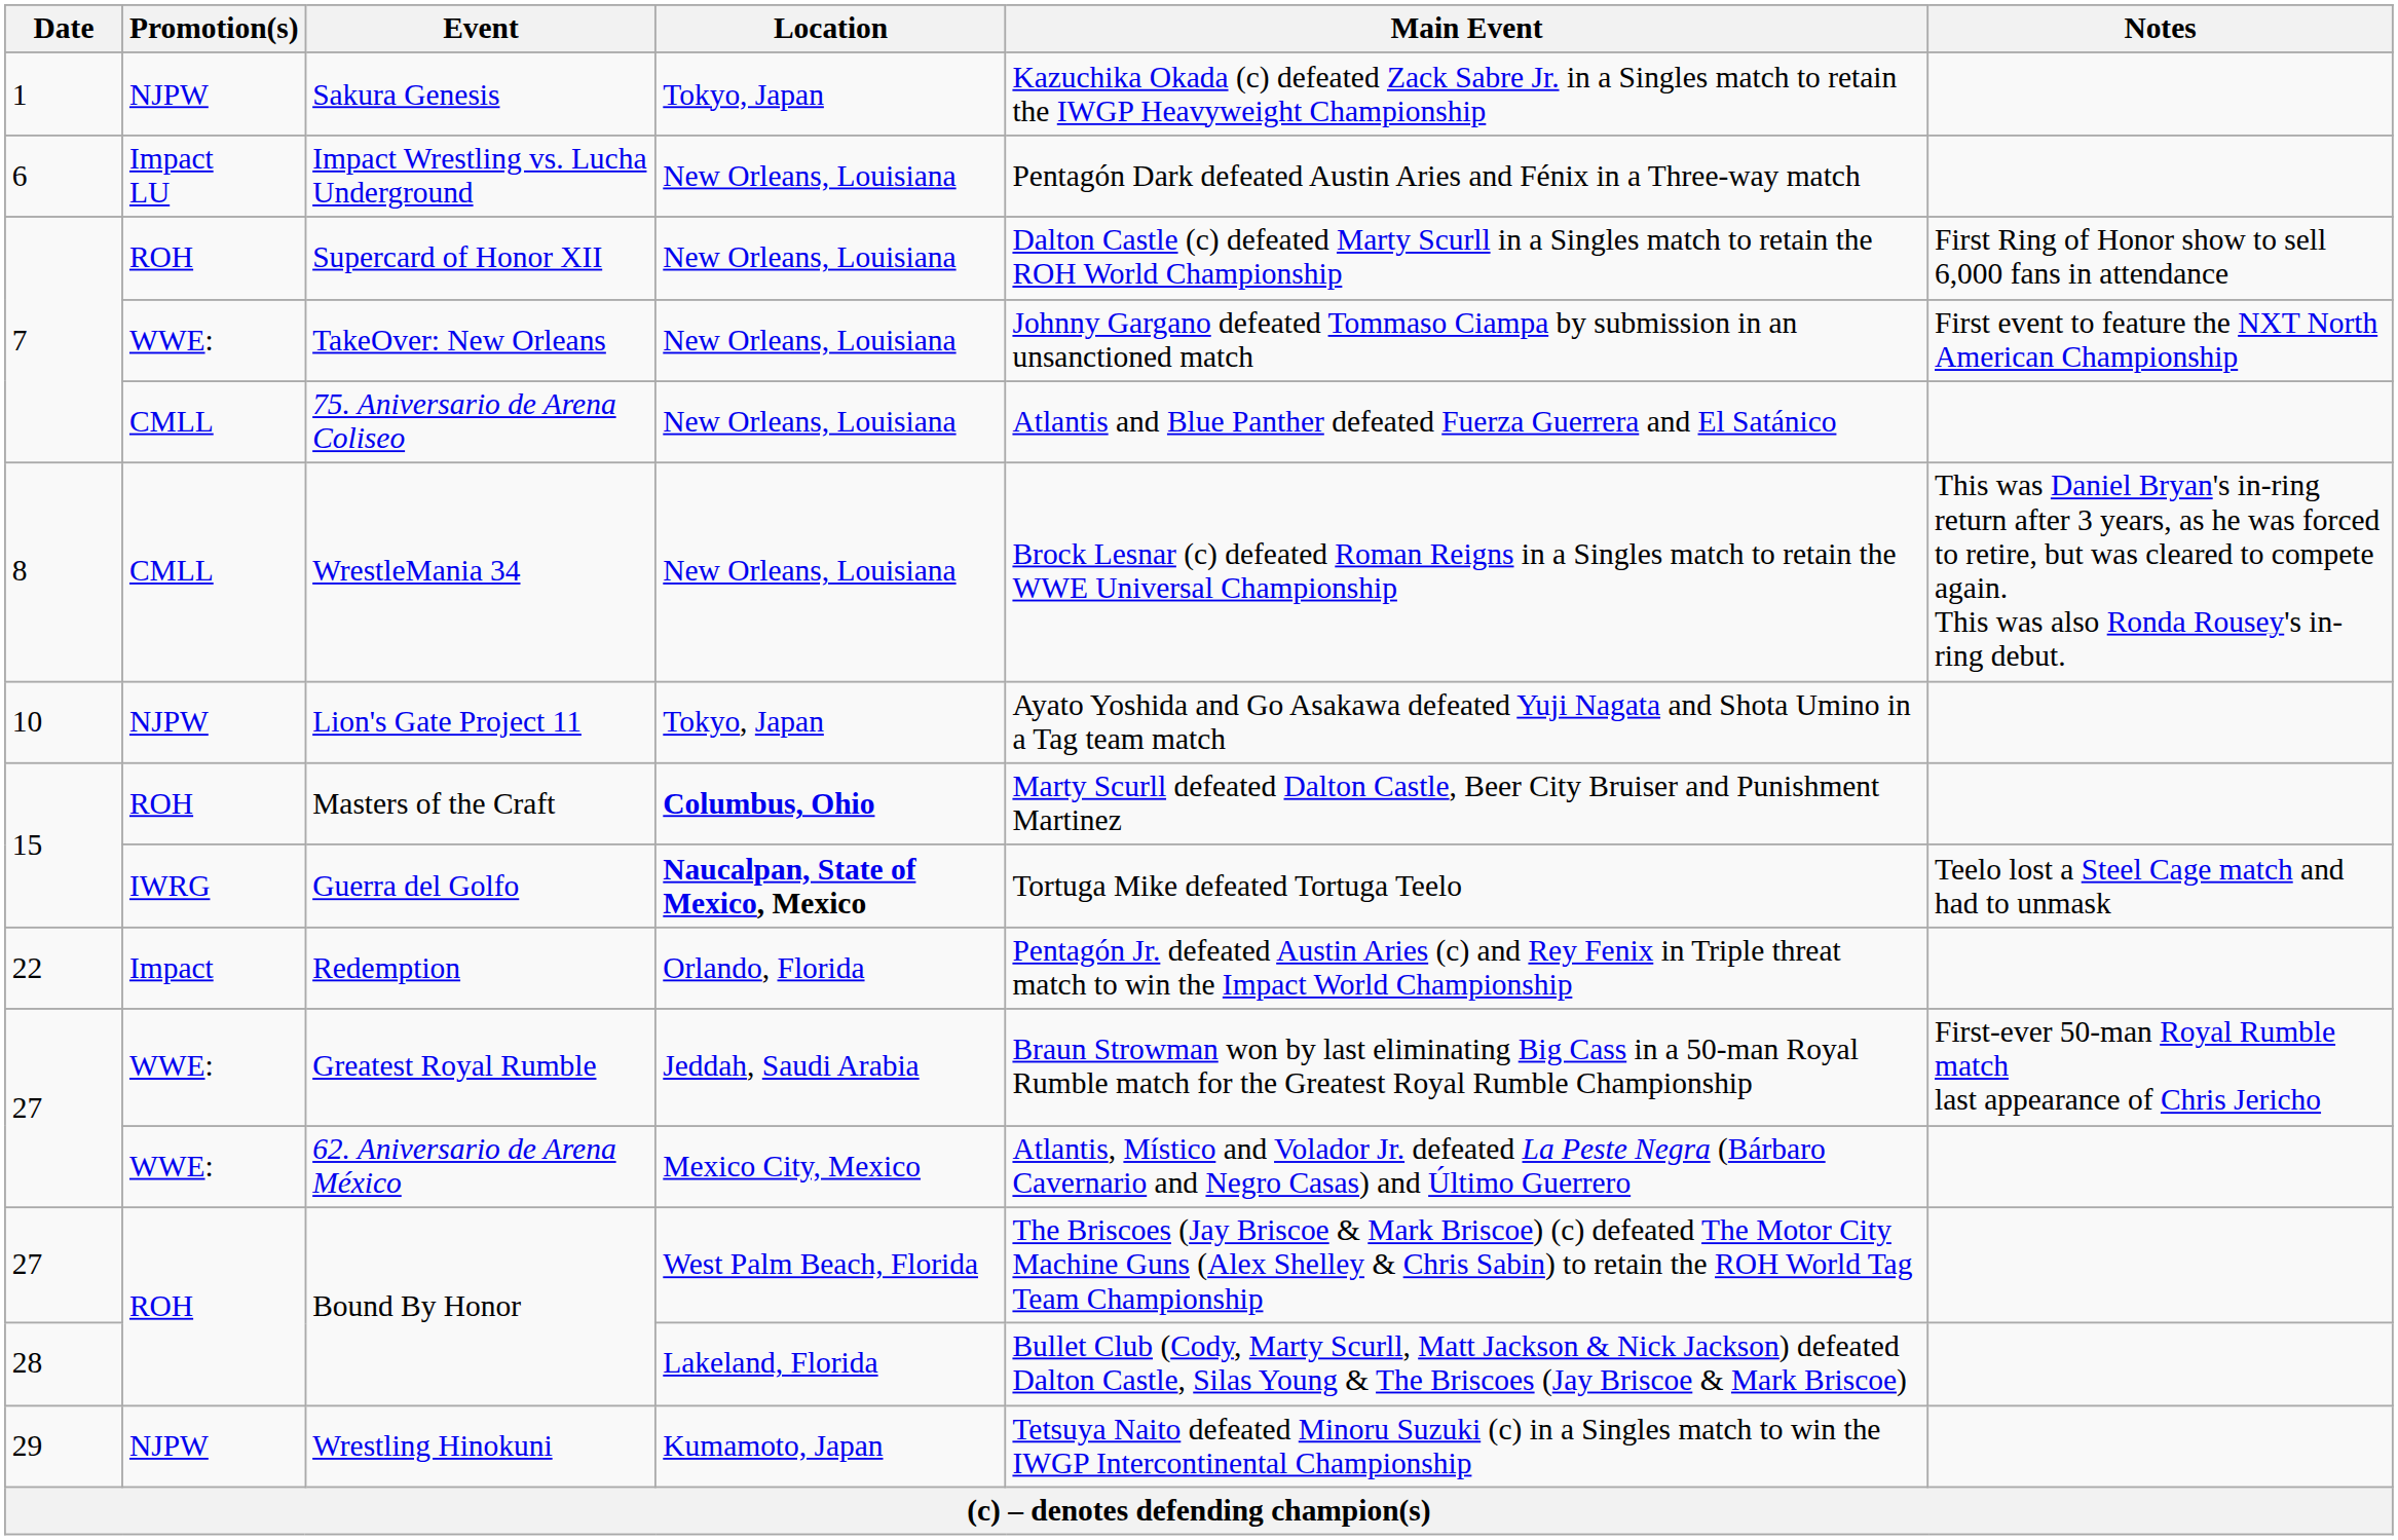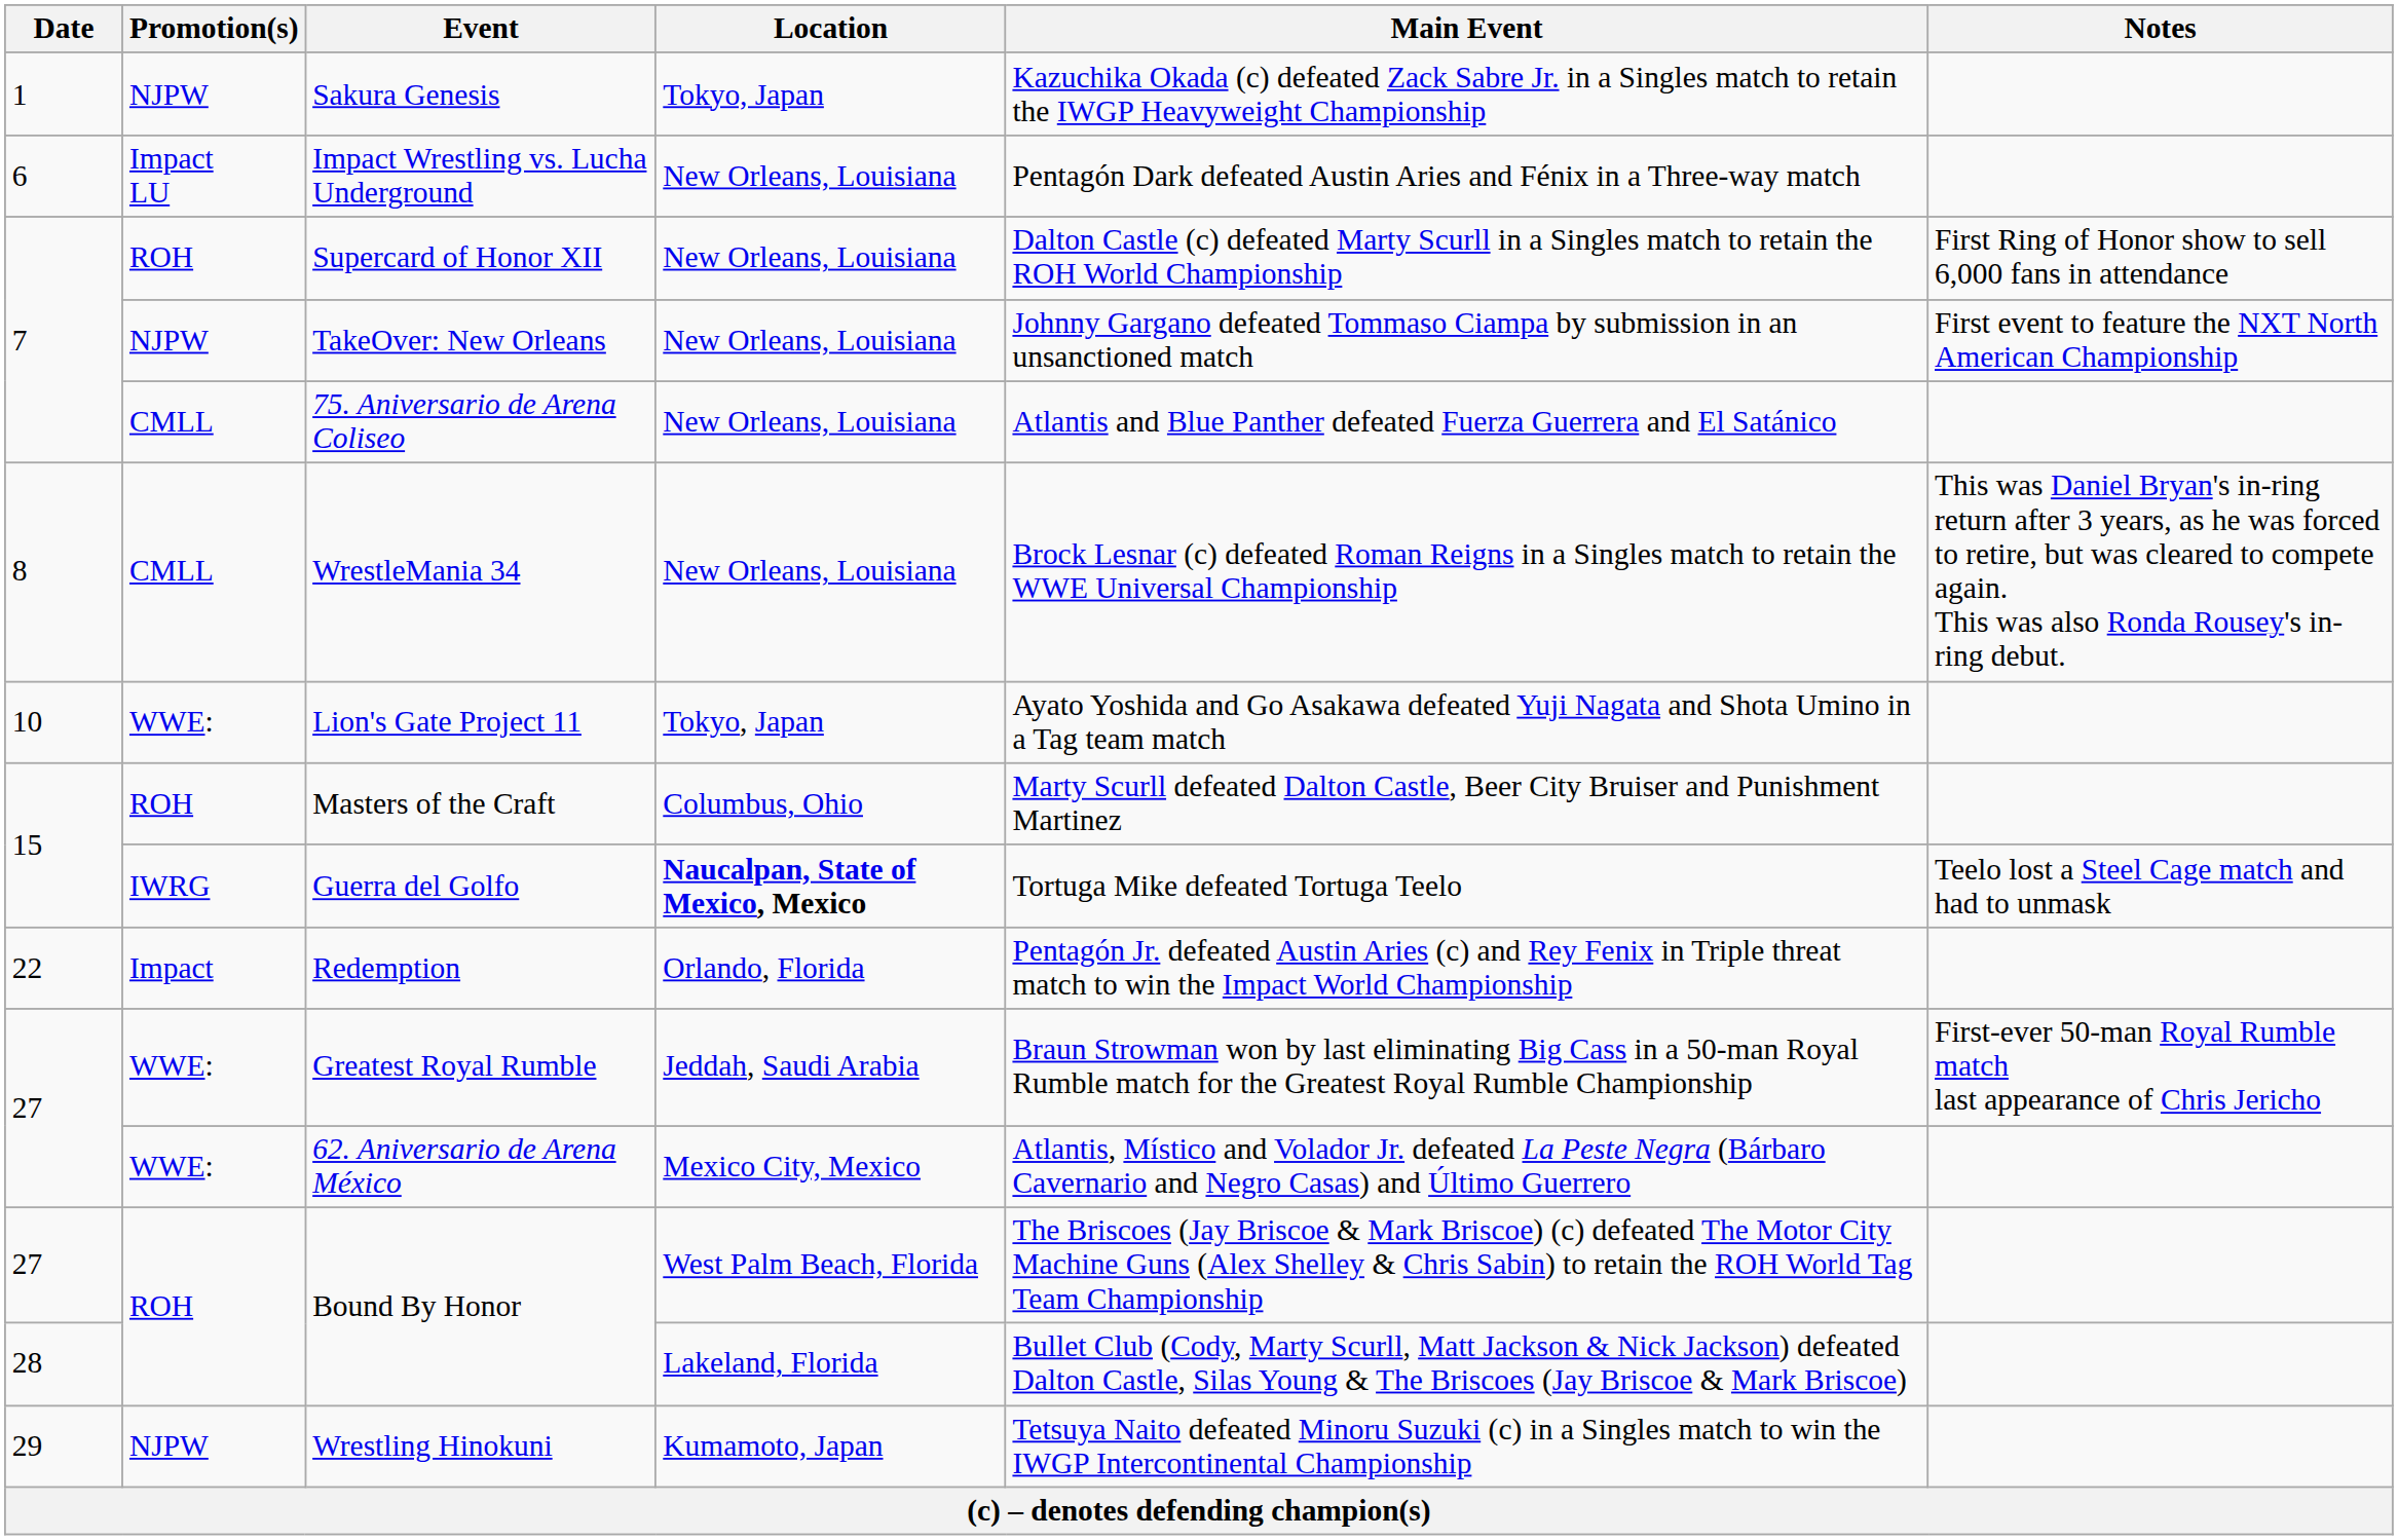 <table class="wikitable" style="width:100%;">
 <tr>
 <th width=5%>Date</th>
 <th width=5%>Promotion(s)</th>
 <th style="width:15%;">Event</th>
 <th style="width:15%;">Location</th>
 <th style="width:40%;">Main Event</th>
 <th style="width:20%;">Notes</th>
 </tr>
 <tr>
 <td>1</td>
 <td><a href='#'>NJPW</a></td>
 <td><a href='#'>Sakura Genesis</a></td>
 <td><a href='#'>Tokyo, Japan</a></td>
 <td><a href='#'>Kazuchika Okada</a> (c) defeated <a href='#'>Zack Sabre Jr.</a> in a Singles match to retain the <a href='#'>IWGP Heavyweight Championship</a></td>
 <td></td>
 </tr>
 <tr>
 <td>6</td>
 <td><a href='#'>Impact</a><br> <a href='#'>LU</a></td>
 <td><a href='#'>Impact Wrestling vs. Lucha Underground</a></td>
 <td><a href='#'>New Orleans, Louisiana</a></td>
 <td>Pentagón Dark defeated Austin Aries and Fénix in a	Three-way match</td>
 <td></td>
 </tr>
 <tr>
 <td rowspan=3>7</td>
 <td><a href='#'>ROH</a></td>
 <td><a href='#'>Supercard of Honor XII</a></td>
 <td><a href='#'>New Orleans, Louisiana</a></td>
 <td><a href='#'>Dalton Castle</a> (c) defeated <a href='#'>Marty Scurll</a> in a Singles match to retain the <a href='#'>ROH World Championship</a></td>
 <td>First Ring of Honor show to sell 6,000 fans in attendance</td>
 </tr>
 <tr>
-<td><a href='#'>WWE</a>:<br></td>
+<td><a href='#'>NJPW</a></td>
 <td><a href='#'>TakeOver: New Orleans</a></td>
 <td><a href='#'>New Orleans, Louisiana</a></td>
 <td><a href='#'>Johnny Gargano</a> defeated <a href='#'>Tommaso Ciampa</a> by submission in an unsanctioned match <br></td>
 <td>First event to feature the <a href='#'>NXT North American Championship</a></td>
 </tr>
 <tr>
 <td><a href='#'>CMLL</a></td>
 <td><em><a href='#'>75. Aniversario de Arena Coliseo</a></em></td>
 <td><a href='#'>New Orleans, Louisiana</a></td>
 <td><a href='#'>Atlantis</a> and <a href='#'>Blue Panther</a> defeated <a href='#'>Fuerza Guerrera</a> and <a href='#'>El Satánico</a></td>
 <td></td>
 </tr>
 <tr>
 <td>8</td>
 <td><a href='#'>CMLL</a></td>
 <td><a href='#'>WrestleMania 34</a></td>
 <td><a href='#'>New Orleans, Louisiana</a></td>
 <td><a href='#'>Brock Lesnar</a> (c) defeated <a href='#'>Roman Reigns</a> in a Singles match to retain the <a href='#'>WWE Universal Championship</a></td>
 <td>This was <a href='#'>Daniel Bryan</a>'s in-ring return after 3 years, as he was forced to retire, but was cleared to compete again.<br>This was also <a href='#'>Ronda Rousey</a>'s in-ring debut.</td>
 </tr>
 <tr>
 <td>10</td>
-<td><a href='#'>NJPW</a></td>
+<td><a href='#'>WWE</a>:<br></td>
 <td><a href='#'> Lion's Gate Project 11</a></td>
 <td><a href='#'>Tokyo</a>, <a href='#'>Japan</a></td>
 <td>Ayato Yoshida and Go Asakawa defeated <a href='#'>Yuji Nagata</a> and Shota Umino in a Tag team match</td>
 <td></td>
 </tr>
 <tr>
 <td rowspan=2>15</td>
 <td><a href='#'>ROH</a></td>
 <td>Masters of the Craft</td>
-<td><strong><a href='#'>Columbus, Ohio</a></strong></td>
+<td><a href='#'>Columbus, Ohio</a></td>
 <td><a href='#'>Marty Scurll</a> defeated <a href='#'>Dalton Castle</a>, Beer City Bruiser and Punishment Martinez</td>
 <td></td>
 </tr>
 <tr>
 <td><a href='#'>IWRG</a></td>
 <td><a href='#'>Guerra del Golfo</a></td>
 <td><strong><a href='#'>Naucalpan, State of Mexico</a>, Mexico</strong></td>
 <td>Tortuga Mike defeated Tortuga Teelo</td>
 <td>Teelo lost a <a href='#'>Steel Cage match</a> and had to unmask</td>
 </tr>
 <tr>
 <td>22</td>
 <td><a href='#'>Impact</a></td>
 <td><a href='#'>Redemption</a></td>
 <td><a href='#'>Orlando</a>, <a href='#'>Florida</a></td>
 <td><a href='#'>Pentagón Jr.</a> defeated <a href='#'>Austin Aries</a> (c) and <a href='#'>Rey Fenix</a> in Triple threat match to win the <a href='#'>Impact World Championship</a></td>
 <td></td>
 </tr>
 <tr>
 <td rowspan=2>27</td>
 <td><a href='#'>WWE</a>:<br></td>
 <td><a href='#'>Greatest Royal Rumble</a></td>
 <td><a href='#'>Jeddah</a>, <a href='#'>Saudi Arabia</a></td>
 <td><a href='#'>Braun Strowman</a> won by last eliminating <a href='#'>Big Cass</a> in a 50-man Royal Rumble match for the Greatest Royal Rumble Championship</td>
 <td>First-ever 50-man <a href='#'>Royal Rumble match</a><br>last appearance of <a href='#'>Chris Jericho</a></td>
 </tr>
 <tr>
 <td><a href='#'>WWE</a>:<br></td>
 <td><em><a href='#'>62. Aniversario de Arena México</a></em></td>
 <td><a href='#'>Mexico City, Mexico</a></td>
 <td><a href='#'>Atlantis</a>, <a href='#'>Místico</a> and <a href='#'>Volador Jr.</a> defeated <em><a href='#'>La Peste Negra</a></em> (<a href='#'>Bárbaro Cavernario</a> and <a href='#'>Negro Casas</a>) and <a href='#'>Último Guerrero</a></td>
 <td></td>
 </tr>
 <tr>
 <td>27</td>
 <td rowspan="2"><a href='#'>ROH</a></td>
 <td rowspan="2">Bound By Honor</td>
 <td><a href='#'>West Palm Beach, Florida</a></td>
 <td><a href='#'>The Briscoes</a> (<a href='#'>Jay Briscoe</a> & <a href='#'>Mark Briscoe</a>) (c) defeated <a href='#'>The Motor City Machine Guns</a> (<a href='#'>Alex Shelley</a> & <a href='#'>Chris Sabin</a>) to retain the <a href='#'>ROH World Tag Team Championship</a></td>
 <td></td>
 </tr>
 <tr>
 <td>28</td>
 <td><a href='#'>Lakeland, Florida</a></td>
 <td><a href='#'>Bullet Club</a> (<a href='#'>Cody</a>, <a href='#'>Marty Scurll</a>, <a href='#'>Matt Jackson & Nick Jackson</a>) defeated <a href='#'>Dalton Castle</a>, <a href='#'>Silas Young</a> & <a href='#'>The Briscoes</a> (<a href='#'>Jay Briscoe</a> & <a href='#'>Mark Briscoe</a>)</td>
 <td></td>
 </tr>
 <tr>
 <td>29</td>
 <td><a href='#'>NJPW</a></td>
 <td><a href='#'>Wrestling Hinokuni</a></td>
 <td><a href='#'>Kumamoto, Japan</a></td>
 <td><a href='#'>Tetsuya Naito</a> defeated <a href='#'>Minoru Suzuki</a> (c) in a Singles match to win the <a href='#'>IWGP Intercontinental Championship</a></td>
 <td></td>
 </tr>
 <tr>
 <th colspan="6">(c) – denotes defending champion(s)</th>
 </tr>
 </table>
